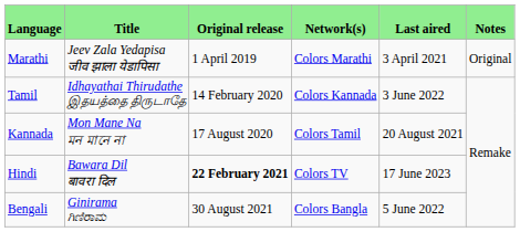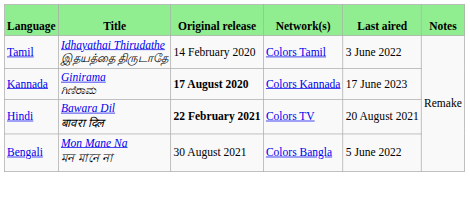 <table class="wikitable">
 <tr>
 <th style="background:LightGreen;"><br>Language</th>
 <th style="background:LightGreen;"><br>Title</th>
 <th style="background:LightGreen;"><br>Original release</th>
 <th style="background:LightGreen;"><br>Network(s)</th>
 <th style="background:LightGreen;"><br>Last aired</th>
 <th style="background:LightGreen;"><br>Notes</th>
 </tr>
 <tr>
-<td><a href='#'>Marathi</a></td>
-<td><em>Jeev Zala Yedapisa</em> <br> <em>जीव झाला येडापिसा</em></td>
-<td>1 April 2019</td>
-<td><a href='#'>Colors Marathi</a></td>
-<td>3 April 2021</td>
-<td>Original</td>
-</tr>
-<tr>
 <td><a href='#'>Tamil</a></td>
 <td><em><a href='#'>Idhayathai Thirudathe</a></em> <br> <em>இதயத்தை திருடாதே</em></td>
 <td>14 February 2020</td>
-<td><a href='#'>Colors Kannada</a></td>
+<td><a href='#'>Colors Tamil</a></td>
 <td>3 June 2022</td>
 <td rowspan="4">Remake</td>
 </tr>
 <tr>
 <td><a href='#'>Kannada</a></td>
-<td><em><a href='#'>Mon Mane Na</a></em> <br> <em>মন মানে না</em></td>
-<td>17 August 2020</td>
-<td><a href='#'>Colors Tamil</a></td>
-<td>20 August 2021</td>
+<td><em><a href='#'>Ginirama</a></em> <br> <em>ಗಿಣಿರಾಮ</em></td>
+<td><strong>17 August 2020</strong></td>
+<td><a href='#'>Colors Kannada</a></td>
+<td>17 June 2023</td>
 </tr>
 <tr>
 <td><a href='#'>Hindi</a></td>
 <td><em><a href='#'>Bawara Dil</a></em> <br> <em>बावरा दिल</em></td>
 <td><strong>22 February 2021</strong></td>
 <td><a href='#'>Colors TV</a></td>
-<td>17 June 2023</td>
+<td>20 August 2021</td>
 </tr>
 <tr>
 <td><a href='#'>Bengali</a></td>
-<td><em><a href='#'>Ginirama</a></em> <br> <em>ಗಿಣಿರಾಮ</em></td>
+<td><em><a href='#'>Mon Mane Na</a></em> <br> <em>মন মানে না</em></td>
 <td>30 August 2021</td>
 <td><a href='#'>Colors Bangla</a></td>
 <td>5 June 2022</td>
 </tr>
 </table>
